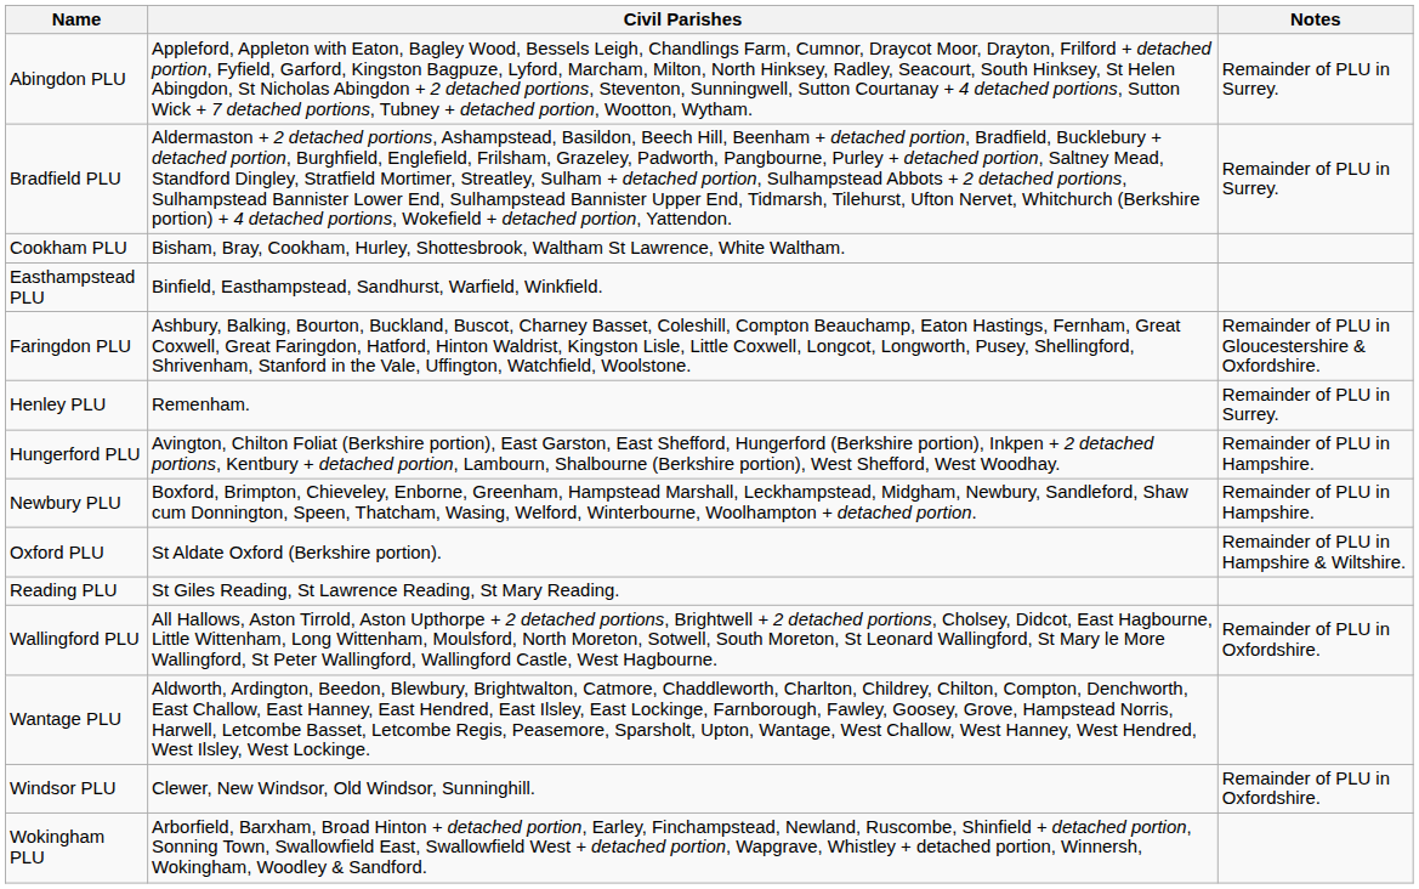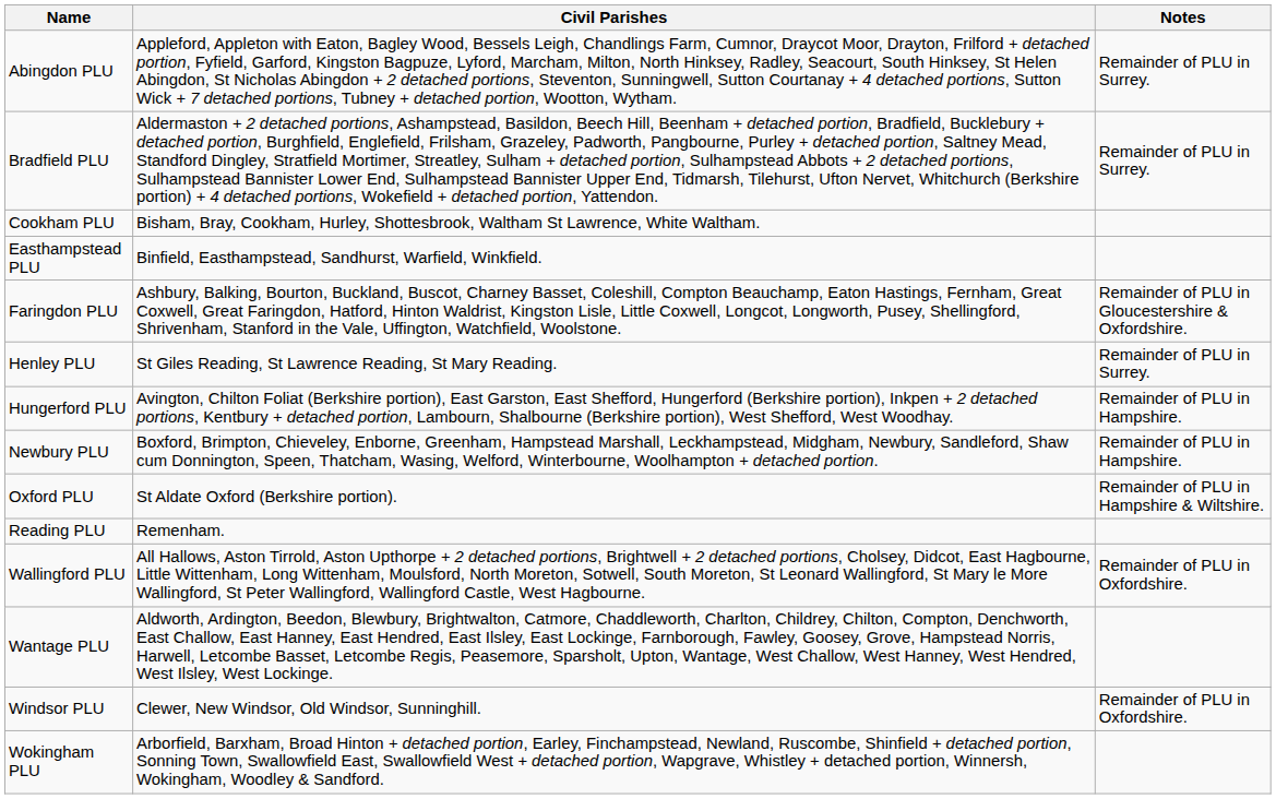 <table class="wikitable">
 <tr>
 <th>Name</th>
 <th>Civil Parishes</th>
 <th>Notes</th>
 </tr>
 <tr>
 <td>Abingdon PLU</td>
 <td>Appleford, Appleton with Eaton, Bagley Wood, Bessels Leigh, Chandlings Farm, Cumnor, Draycot Moor, Drayton, Frilford <em>+ detached portion</em>, Fyfield, Garford, Kingston Bagpuze, Lyford, Marcham, Milton, North Hinksey, Radley, Seacourt, South Hinksey, St Helen Abingdon, St Nicholas Abingdon <em>+ 2 detached portions</em>, Steventon, Sunningwell, Sutton Courtanay <em>+ 4 detached portions</em>, Sutton Wick <em>+ 7 detached portions</em>, Tubney <em>+ detached portion</em>, Wootton, Wytham.</td>
 <td>Remainder of PLU in Surrey.</td>
 </tr>
 <tr>
 <td>Bradfield PLU</td>
 <td>Aldermaston <em>+ 2 detached portions</em>, Ashampstead, Basildon, Beech Hill, Beenham <em>+ detached portion</em>, Bradfield, Bucklebury <em>+ detached portion</em>, Burghfield, Englefield, Frilsham, Grazeley, Padworth, Pangbourne, Purley <em>+ detached portion</em>, Saltney Mead, Standford Dingley, Stratfield Mortimer, Streatley, Sulham <em>+ detached portion</em>, Sulhampstead Abbots <em>+ 2 detached portions</em>, Sulhampstead Bannister Lower End, Sulhampstead Bannister Upper End, Tidmarsh, Tilehurst, Ufton Nervet, Whitchurch (Berkshire portion) <em>+ 4 detached portions</em>, Wokefield <em>+ detached portion</em>, Yattendon.</td>
 <td>Remainder of PLU in Surrey.</td>
 </tr>
 <tr>
 <td>Cookham PLU</td>
 <td>Bisham, Bray, Cookham, Hurley, Shottesbrook, Waltham St Lawrence, White Waltham.</td>
 <td></td>
 </tr>
 <tr>
 <td>Easthampstead PLU</td>
 <td>Binfield, Easthampstead, Sandhurst, Warfield, Winkfield.</td>
 <td></td>
 </tr>
 <tr>
 <td>Faringdon PLU</td>
 <td>Ashbury, Balking, Bourton, Buckland, Buscot, Charney Basset, Coleshill, Compton Beauchamp, Eaton Hastings, Fernham, Great Coxwell, Great Faringdon, Hatford, Hinton Waldrist, Kingston Lisle, Little Coxwell, Longcot, Longworth, Pusey, Shellingford, Shrivenham, Stanford in the Vale, Uffington, Watchfield, Woolstone.</td>
 <td>Remainder of PLU in Gloucestershire & Oxfordshire.</td>
 </tr>
 <tr>
 <td>Henley PLU</td>
-<td>Remenham.</td>
+<td>St Giles Reading, St Lawrence Reading, St Mary Reading.</td>
 <td>Remainder of PLU in Surrey.</td>
 </tr>
 <tr>
 <td>Hungerford PLU</td>
 <td>Avington, Chilton Foliat (Berkshire portion), East Garston, East Shefford, Hungerford (Berkshire portion), Inkpen <em>+ 2 detached portions</em>, Kentbury <em>+ detached portion</em>, Lambourn, Shalbourne (Berkshire portion), West Shefford, West Woodhay.</td>
 <td>Remainder of PLU in Hampshire.</td>
 </tr>
 <tr>
 <td>Newbury PLU</td>
 <td>Boxford, Brimpton, Chieveley, Enborne, Greenham, Hampstead Marshall, Leckhampstead, Midgham, Newbury, Sandleford, Shaw cum Donnington, Speen, Thatcham, Wasing, Welford, Winterbourne, Woolhampton <em>+ detached portion</em>.</td>
 <td>Remainder of PLU in Hampshire.</td>
 </tr>
 <tr>
 <td>Oxford PLU</td>
 <td>St Aldate Oxford (Berkshire portion).</td>
 <td>Remainder of PLU in Hampshire & Wiltshire.</td>
 </tr>
 <tr>
 <td>Reading PLU</td>
-<td>St Giles Reading, St Lawrence Reading, St Mary Reading.</td>
+<td>Remenham.</td>
 <td></td>
 </tr>
 <tr>
 <td>Wallingford PLU</td>
 <td>All Hallows, Aston Tirrold, Aston Upthorpe <em>+ 2 detached portions</em>, Brightwell <em>+ 2 detached portions</em>, Cholsey, Didcot, East Hagbourne, Little Wittenham, Long Wittenham, Moulsford, North Moreton, Sotwell, South Moreton, St Leonard Wallingford, St Mary le More Wallingford, St Peter Wallingford, Wallingford Castle, West Hagbourne.</td>
 <td>Remainder of PLU in Oxfordshire.</td>
 </tr>
 <tr>
 <td>Wantage PLU</td>
 <td>Aldworth, Ardington, Beedon, Blewbury, Brightwalton, Catmore, Chaddleworth, Charlton, Childrey, Chilton, Compton, Denchworth, East Challow, East Hanney, East Hendred, East Ilsley, East Lockinge, Farnborough, Fawley, Goosey, Grove, Hampstead Norris, Harwell, Letcombe Basset, Letcombe Regis, Peasemore, Sparsholt, Upton, Wantage, West Challow, West Hanney, West Hendred, West Ilsley, West Lockinge.</td>
 <td></td>
 </tr>
 <tr>
 <td>Windsor PLU</td>
 <td>Clewer, New Windsor, Old Windsor, Sunninghill.</td>
 <td>Remainder of PLU in Oxfordshire.</td>
 </tr>
 <tr>
 <td>Wokingham PLU</td>
 <td>Arborfield, Barxham, Broad Hinton <em>+ detached portion</em>, Earley, Finchampstead, Newland, Ruscombe, Shinfield <em>+ detached portion</em>, Sonning Town, Swallowfield East, Swallowfield West <em>+ detached portion</em>, Wapgrave, Whistley + detached portion, Winnersh, Wokingham, Woodley & Sandford.</td>
 <td></td>
 </tr>
 </table>
